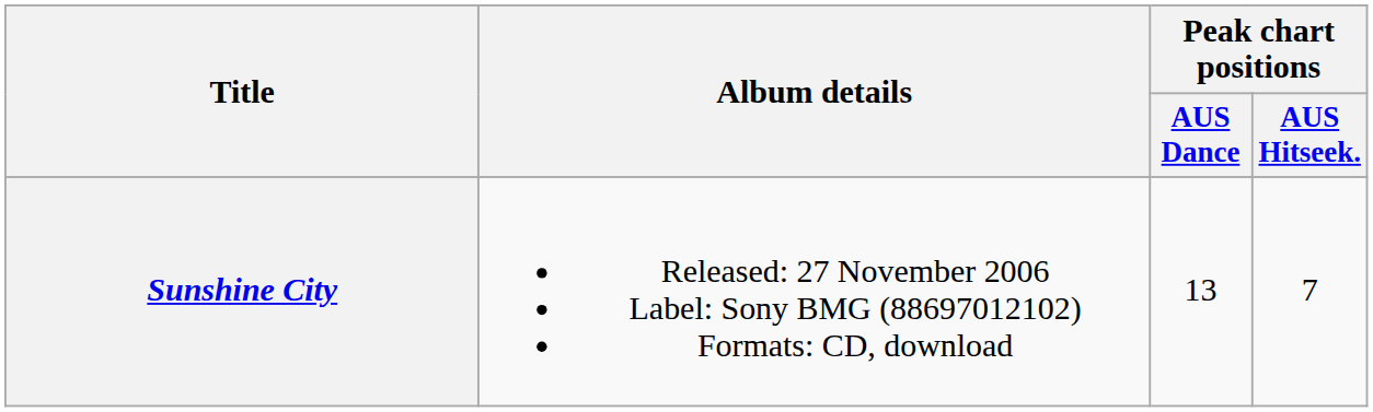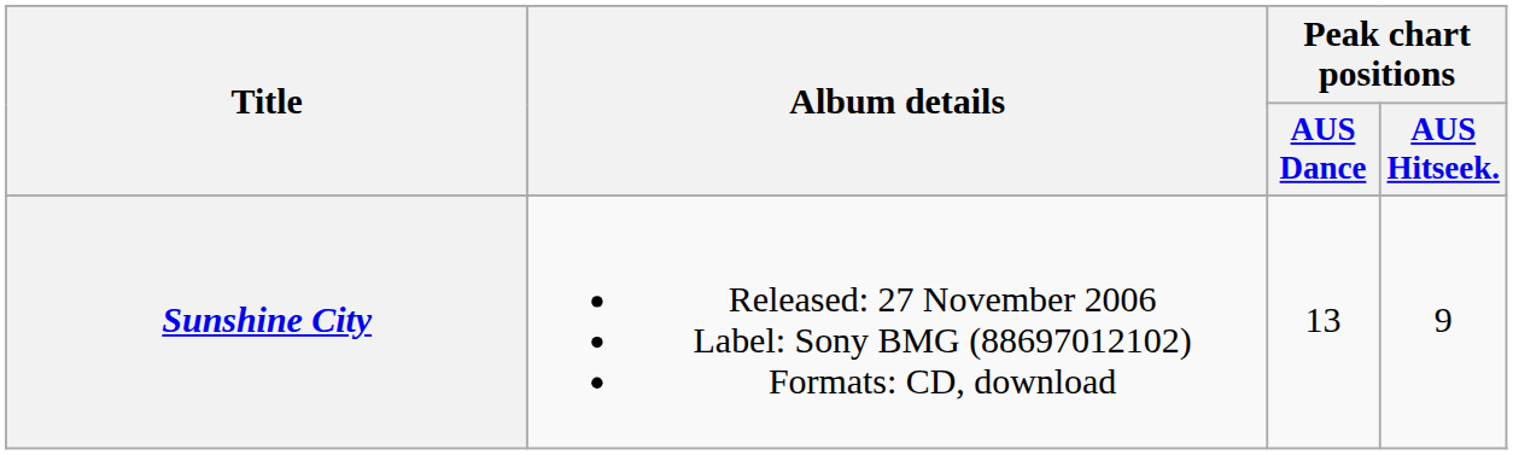 <table class="wikitable plainrowheaders" style="text-align:center;">
 <tr>
 <th scope="col" rowspan="2" style="width:14em;">Title</th>
 <th scope="col" rowspan="2" style="width:20em;">Album details</th>
 <th scope="col" colspan="2">Peak chart positions</th>
 </tr>
 <tr>
 <th style="width:3em;font-size:90%"><a href='#'>AUS<br>Dance</a><br></th>
 <th style="width:3em;font-size:90%"><a href='#'>AUS<br>Hitseek.</a><br></th>
 </tr>
 <tr>
 <th scope="row"><em><a href='#'>Sunshine City</a></em></th>
 <td><br><ul><li>Released: 27 November 2006</li><li>Label: Sony BMG (88697012102)</li><li>Formats: CD, download</li></ul></td>
 <td>13</td>
-<td>7</td>
+<td>9</td>
 </tr>
 </table>
